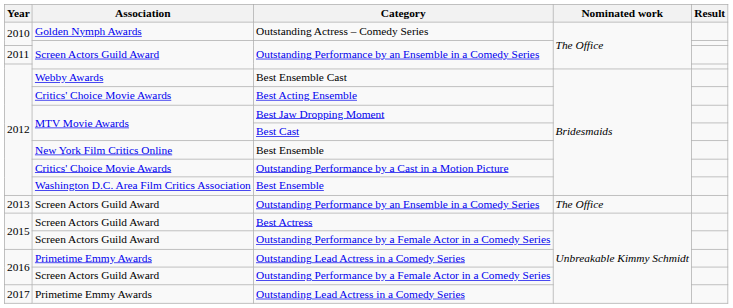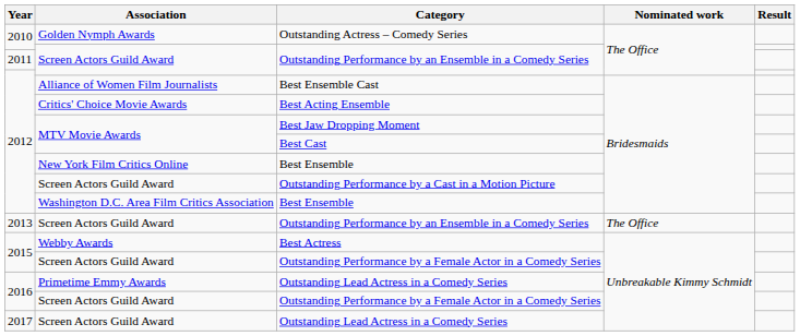 <table class="wikitable">
 <tr>
 <th>Year</th>
 <th>Association</th>
 <th>Category</th>
 <th>Nominated work</th>
 <th>Result</th>
 </tr>
 <tr>
 <td rowspan=2>2010</td>
 <td><a href='#'>Golden Nymph Awards</a></td>
 <td>Outstanding Actress – Comedy Series</td>
 <td rowspan=4><em>The Office</em></td>
 <td></td>
 </tr>
 <tr>
 <td rowspan=3><a href='#'>Screen Actors Guild Award</a></td>
 <td rowspan=3><a href='#'>Outstanding Performance by an Ensemble in a Comedy Series</a></td>
 <td></td>
 </tr>
 <tr>
 <td>2011</td>
 <td></td>
 </tr>
 <tr>
 <td rowspan=8>2012</td>
 <td></td>
 </tr>
 <tr>
-<td><a href='#'>Webby Awards</a></td>
+<td><a href='#'>Alliance of Women Film Journalists</a></td>
 <td>Best Ensemble Cast</td>
 <td rowspan=7><em>Bridesmaids</em></td>
 <td></td>
 </tr>
 <tr>
 <td><a href='#'>Critics' Choice Movie Awards</a></td>
 <td><a href='#'>Best Acting Ensemble</a></td>
 <td></td>
 </tr>
 <tr>
 <td rowspan=2><a href='#'>MTV Movie Awards</a></td>
 <td><a href='#'>Best Jaw Dropping Moment</a></td>
 <td></td>
 </tr>
 <tr>
 <td><a href='#'>Best Cast</a></td>
 <td></td>
 </tr>
 <tr>
 <td><a href='#'>New York Film Critics Online</a></td>
 <td>Best Ensemble</td>
 <td></td>
 </tr>
 <tr>
-<td><a href='#'>Critics' Choice Movie Awards</a></td>
+<td>Screen Actors Guild Award</td>
 <td><a href='#'>Outstanding Performance by a Cast in a Motion Picture</a></td>
 <td></td>
 </tr>
 <tr>
 <td><a href='#'>Washington D.C. Area Film Critics Association</a></td>
 <td><a href='#'>Best Ensemble</a></td>
 <td></td>
 </tr>
 <tr>
 <td>2013</td>
 <td>Screen Actors Guild Award</td>
 <td><a href='#'>Outstanding Performance by an Ensemble in a Comedy Series</a></td>
 <td><em>The Office</em></td>
 <td></td>
 </tr>
 <tr>
 <td rowspan=2>2015</td>
-<td>Screen Actors Guild Award</td>
+<td><a href='#'>Webby Awards</a></td>
 <td><a href='#'>Best Actress</a></td>
 <td rowspan="5"><em>Unbreakable Kimmy Schmidt</em></td>
 <td></td>
 </tr>
 <tr>
 <td>Screen Actors Guild Award</td>
 <td><a href='#'>Outstanding Performance by a Female Actor in a Comedy Series</a></td>
 <td></td>
 </tr>
 <tr>
 <td rowspan=2>2016</td>
 <td><a href='#'>Primetime Emmy Awards</a></td>
 <td><a href='#'>Outstanding Lead Actress in a Comedy Series</a></td>
 <td></td>
 </tr>
 <tr>
 <td>Screen Actors Guild Award</td>
 <td><a href='#'>Outstanding Performance by a Female Actor in a Comedy Series</a></td>
 <td></td>
 </tr>
 <tr>
 <td>2017</td>
-<td>Primetime Emmy Awards</td>
+<td>Screen Actors Guild Award</td>
 <td><a href='#'>Outstanding Lead Actress in a Comedy Series</a></td>
 <td></td>
 </tr>
 </table>
